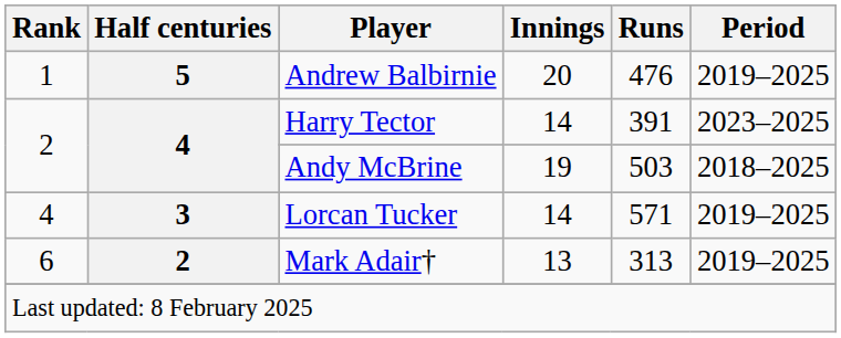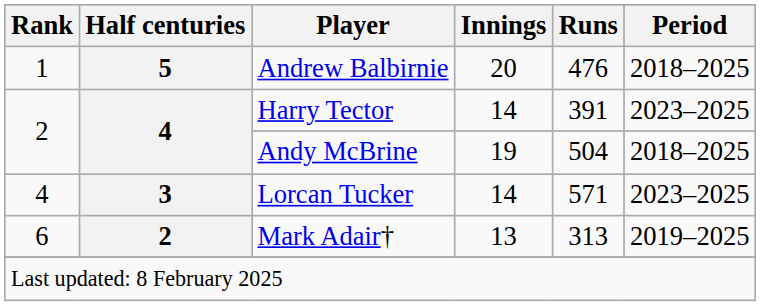 <table class="wikitable plainrowheaders sortable">
 <tr>
 <th scope=col>Rank</th>
 <th scope=col>Half centuries</th>
 <th scope=col>Player</th>
 <th scope=col>Innings</th>
 <th scope=col>Runs</th>
 <th scope=col>Period</th>
 </tr>
 <tr>
 <td align=center>1</td>
 <th align="center">5</th>
 <td><a href='#'>Andrew Balbirnie</a></td>
 <td align="center">20</td>
 <td align="center">476</td>
-<td>2019–2025</td>
+<td>2018–2025</td>
 </tr>
 <tr>
 <td rowspan="2" align="center">2</td>
 <th rowspan="2">4</th>
 <td><a href='#'>Harry Tector</a></td>
 <td align="center">14</td>
 <td align="center">391</td>
 <td>2023–2025</td>
 </tr>
 <tr>
 <td><a href='#'>Andy McBrine</a></td>
 <td align=center>19</td>
-<td align=center>503</td>
+<td align=center>504</td>
 <td>2018–2025</td>
 </tr>
 <tr>
 <td align="center">4</td>
 <th>3</th>
 <td><a href='#'>Lorcan Tucker</a></td>
 <td align=center>14</td>
 <td align=center>571</td>
-<td>2019–2025</td>
+<td>2023–2025</td>
 </tr>
 <tr>
 <td align=center>6</td>
 <th>2</th>
 <td><a href='#'>Mark Adair</a>†</td>
 <td align=center>13</td>
 <td align=center>313</td>
 <td>2019–2025</td>
 </tr>
 <tr>
 </tr>
 <tr class=sortbottom>
 <td colspan=7><small>Last updated: 8 February 2025</small></td>
 </tr>
 </table>
